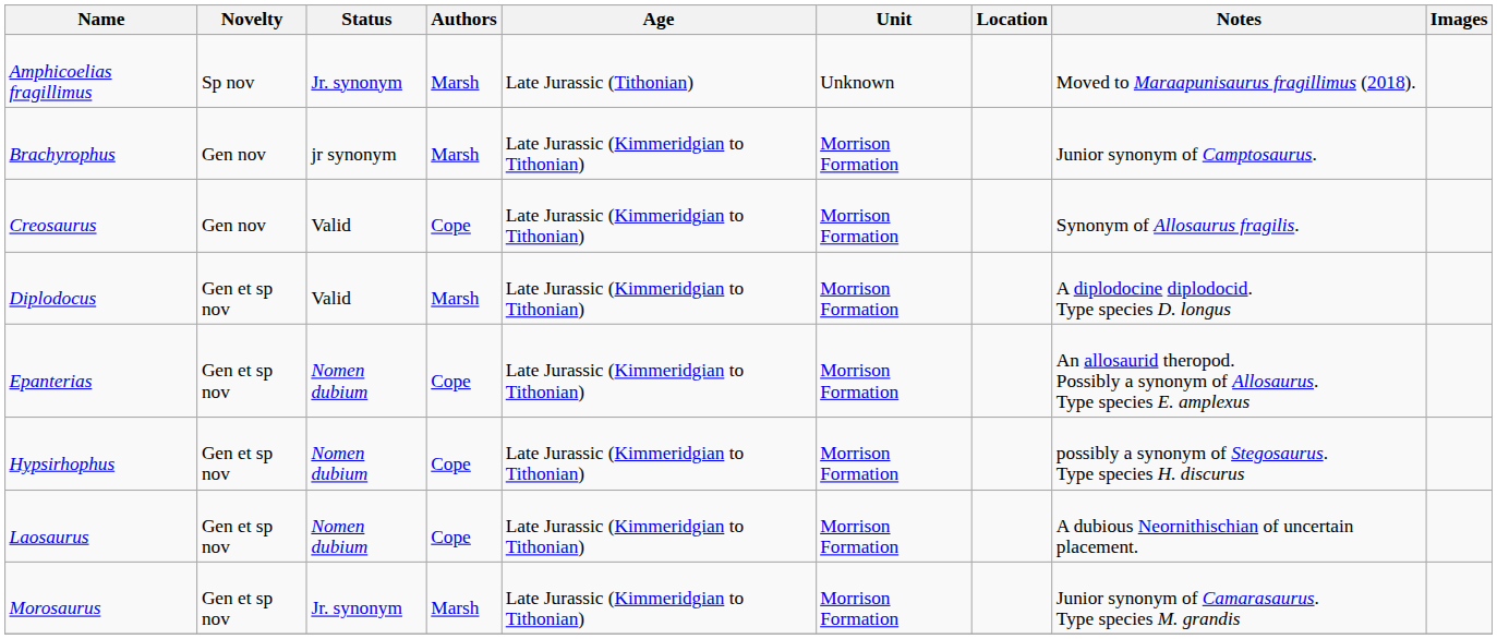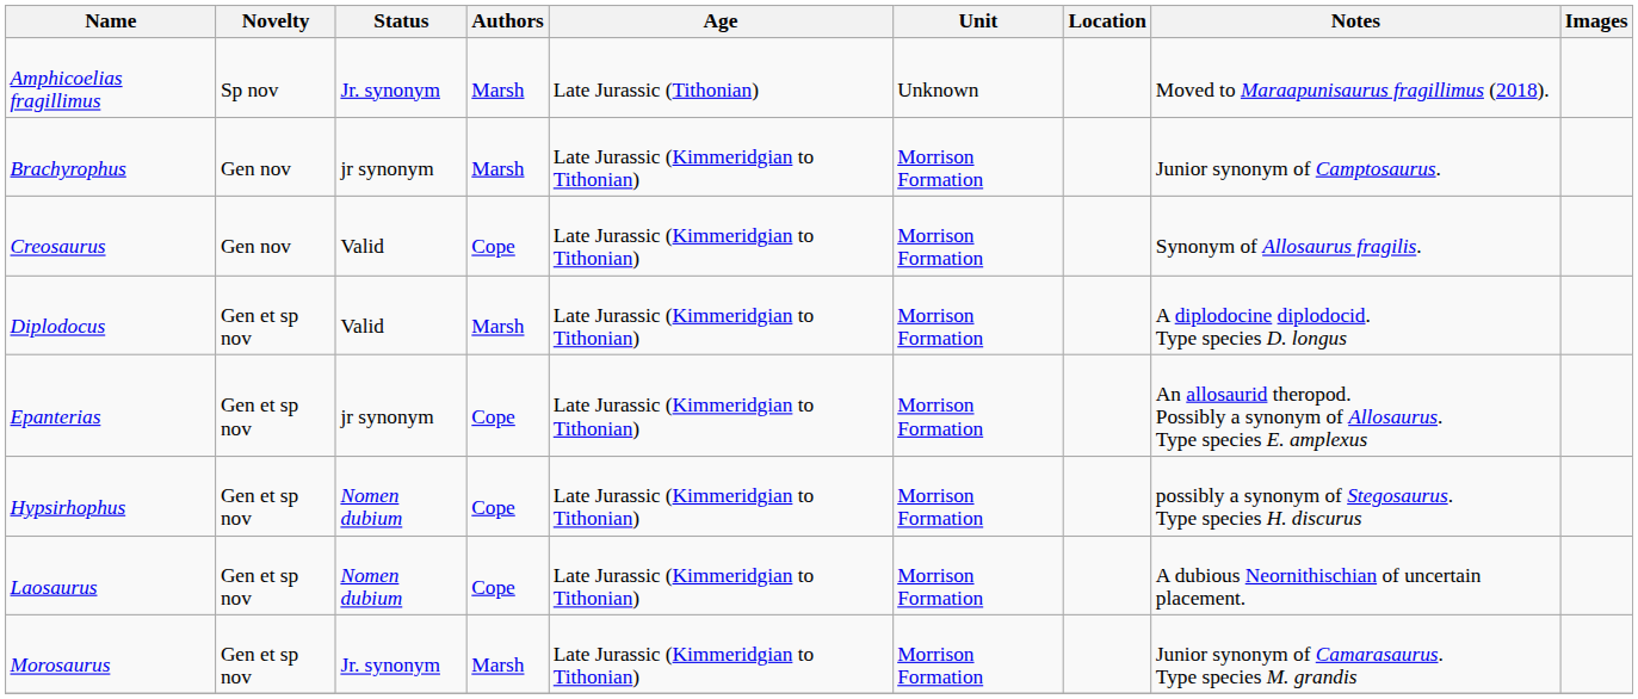 <table class="wikitable sortable" align="center" width="100%">
 <tr>
 <th>Name</th>
 <th>Novelty</th>
 <th>Status</th>
 <th>Authors</th>
 <th>Age</th>
 <th>Unit</th>
 <th>Location</th>
 <th>Notes</th>
 <th>Images</th>
 </tr>
 <tr>
 <td><br><em><a href='#'>Amphicoelias fragillimus</a></em></td>
 <td><br>Sp nov</td>
 <td><br><a href='#'>Jr. synonym</a></td>
 <td><br><a href='#'>Marsh</a></td>
 <td><br>Late Jurassic (<a href='#'>Tithonian</a>)</td>
 <td><br>Unknown</td>
 <td><br></td>
 <td><br>Moved to <em><a href='#'>Maraapunisaurus fragillimus</a></em> (<a href='#'>2018</a>).</td>
 <td><br></td>
 </tr>
 <tr>
 <td><br><em><a href='#'>Brachyrophus</a></em></td>
 <td><br>Gen nov</td>
 <td><br>jr synonym</td>
 <td><br><a href='#'>Marsh</a></td>
 <td><br>Late Jurassic (<a href='#'>Kimmeridgian</a> to <a href='#'>Tithonian</a>)</td>
 <td><br><a href='#'>Morrison Formation</a></td>
 <td><br></td>
 <td><br>Junior synonym of <em><a href='#'>Camptosaurus</a></em>.</td>
 <td><br></td>
 </tr>
 <tr>
 <td><br><em><a href='#'>Creosaurus</a></em></td>
 <td><br>Gen nov</td>
 <td><br>Valid</td>
 <td><br><a href='#'>Cope</a></td>
 <td><br>Late Jurassic (<a href='#'>Kimmeridgian</a> to <a href='#'>Tithonian</a>)</td>
 <td><br><a href='#'>Morrison Formation</a></td>
 <td><br></td>
 <td><br>Synonym of <em><a href='#'>Allosaurus fragilis</a></em>.</td>
 <td><br></td>
 </tr>
 <tr>
 <td><br><em><a href='#'>Diplodocus</a></em></td>
 <td><br>Gen et sp nov</td>
 <td><br>Valid</td>
 <td><br><a href='#'>Marsh</a></td>
 <td><br>Late Jurassic (<a href='#'>Kimmeridgian</a> to <a href='#'>Tithonian</a>)</td>
 <td><br><a href='#'>Morrison Formation</a></td>
 <td><br></td>
 <td><br>A <a href='#'>diplodocine</a> <a href='#'>diplodocid</a>.<br>Type species <em>D. longus</em></td>
 <td><br></td>
 </tr>
 <tr>
 <td><br><em><a href='#'>Epanterias</a></em></td>
 <td><br>Gen et sp nov</td>
-<td><br><em><a href='#'>Nomen dubium</a></em></td>
+<td><br>jr synonym</td>
 <td><br><a href='#'>Cope</a></td>
 <td><br>Late Jurassic (<a href='#'>Kimmeridgian</a> to <a href='#'>Tithonian</a>)</td>
 <td><br><a href='#'>Morrison Formation</a></td>
 <td><br><br></td>
 <td><br>An <a href='#'>allosaurid</a> theropod.<br>Possibly a synonym of <em><a href='#'>Allosaurus</a></em>.<br> Type species <em>E. amplexus</em></td>
 <td></td>
 </tr>
 <tr>
 <td><br><em><a href='#'>Hypsirhophus</a></em></td>
 <td><br>Gen et sp nov</td>
 <td><br><em><a href='#'>Nomen dubium</a></em></td>
 <td><br><a href='#'>Cope</a></td>
 <td><br>Late Jurassic (<a href='#'>Kimmeridgian</a> to <a href='#'>Tithonian</a>)</td>
 <td><br><a href='#'>Morrison Formation</a></td>
 <td><br><br></td>
 <td><br>possibly a synonym of <em><a href='#'>Stegosaurus</a></em>.<br> Type species <em>H. discurus</em></td>
 </tr>
 <tr>
 <td><br><em><a href='#'>Laosaurus</a></em></td>
 <td><br>Gen et sp nov</td>
 <td><br><em><a href='#'>Nomen dubium</a></em></td>
 <td><br><a href='#'>Cope</a></td>
 <td><br>Late Jurassic (<a href='#'>Kimmeridgian</a> to <a href='#'>Tithonian</a>)</td>
 <td><br><a href='#'>Morrison Formation</a></td>
 <td><br><br></td>
 <td><br>A dubious <a href='#'>Neornithischian</a> of uncertain placement.</td>
 <td><br></td>
 </tr>
 <tr>
 <td><br><em><a href='#'>Morosaurus</a></em></td>
 <td><br>Gen et sp nov</td>
 <td><br><a href='#'>Jr. synonym</a></td>
 <td><br><a href='#'>Marsh</a></td>
 <td><br>Late Jurassic (<a href='#'>Kimmeridgian</a> to <a href='#'>Tithonian</a>)</td>
 <td><br><a href='#'>Morrison Formation</a></td>
 <td><br><br></td>
 <td><br>Junior synonym of <em><a href='#'>Camarasaurus</a></em>.<br> Type species <em>M. grandis</em></td>
 <td><br></td>
 </tr>
 <tr>
 </tr>
 </table>
